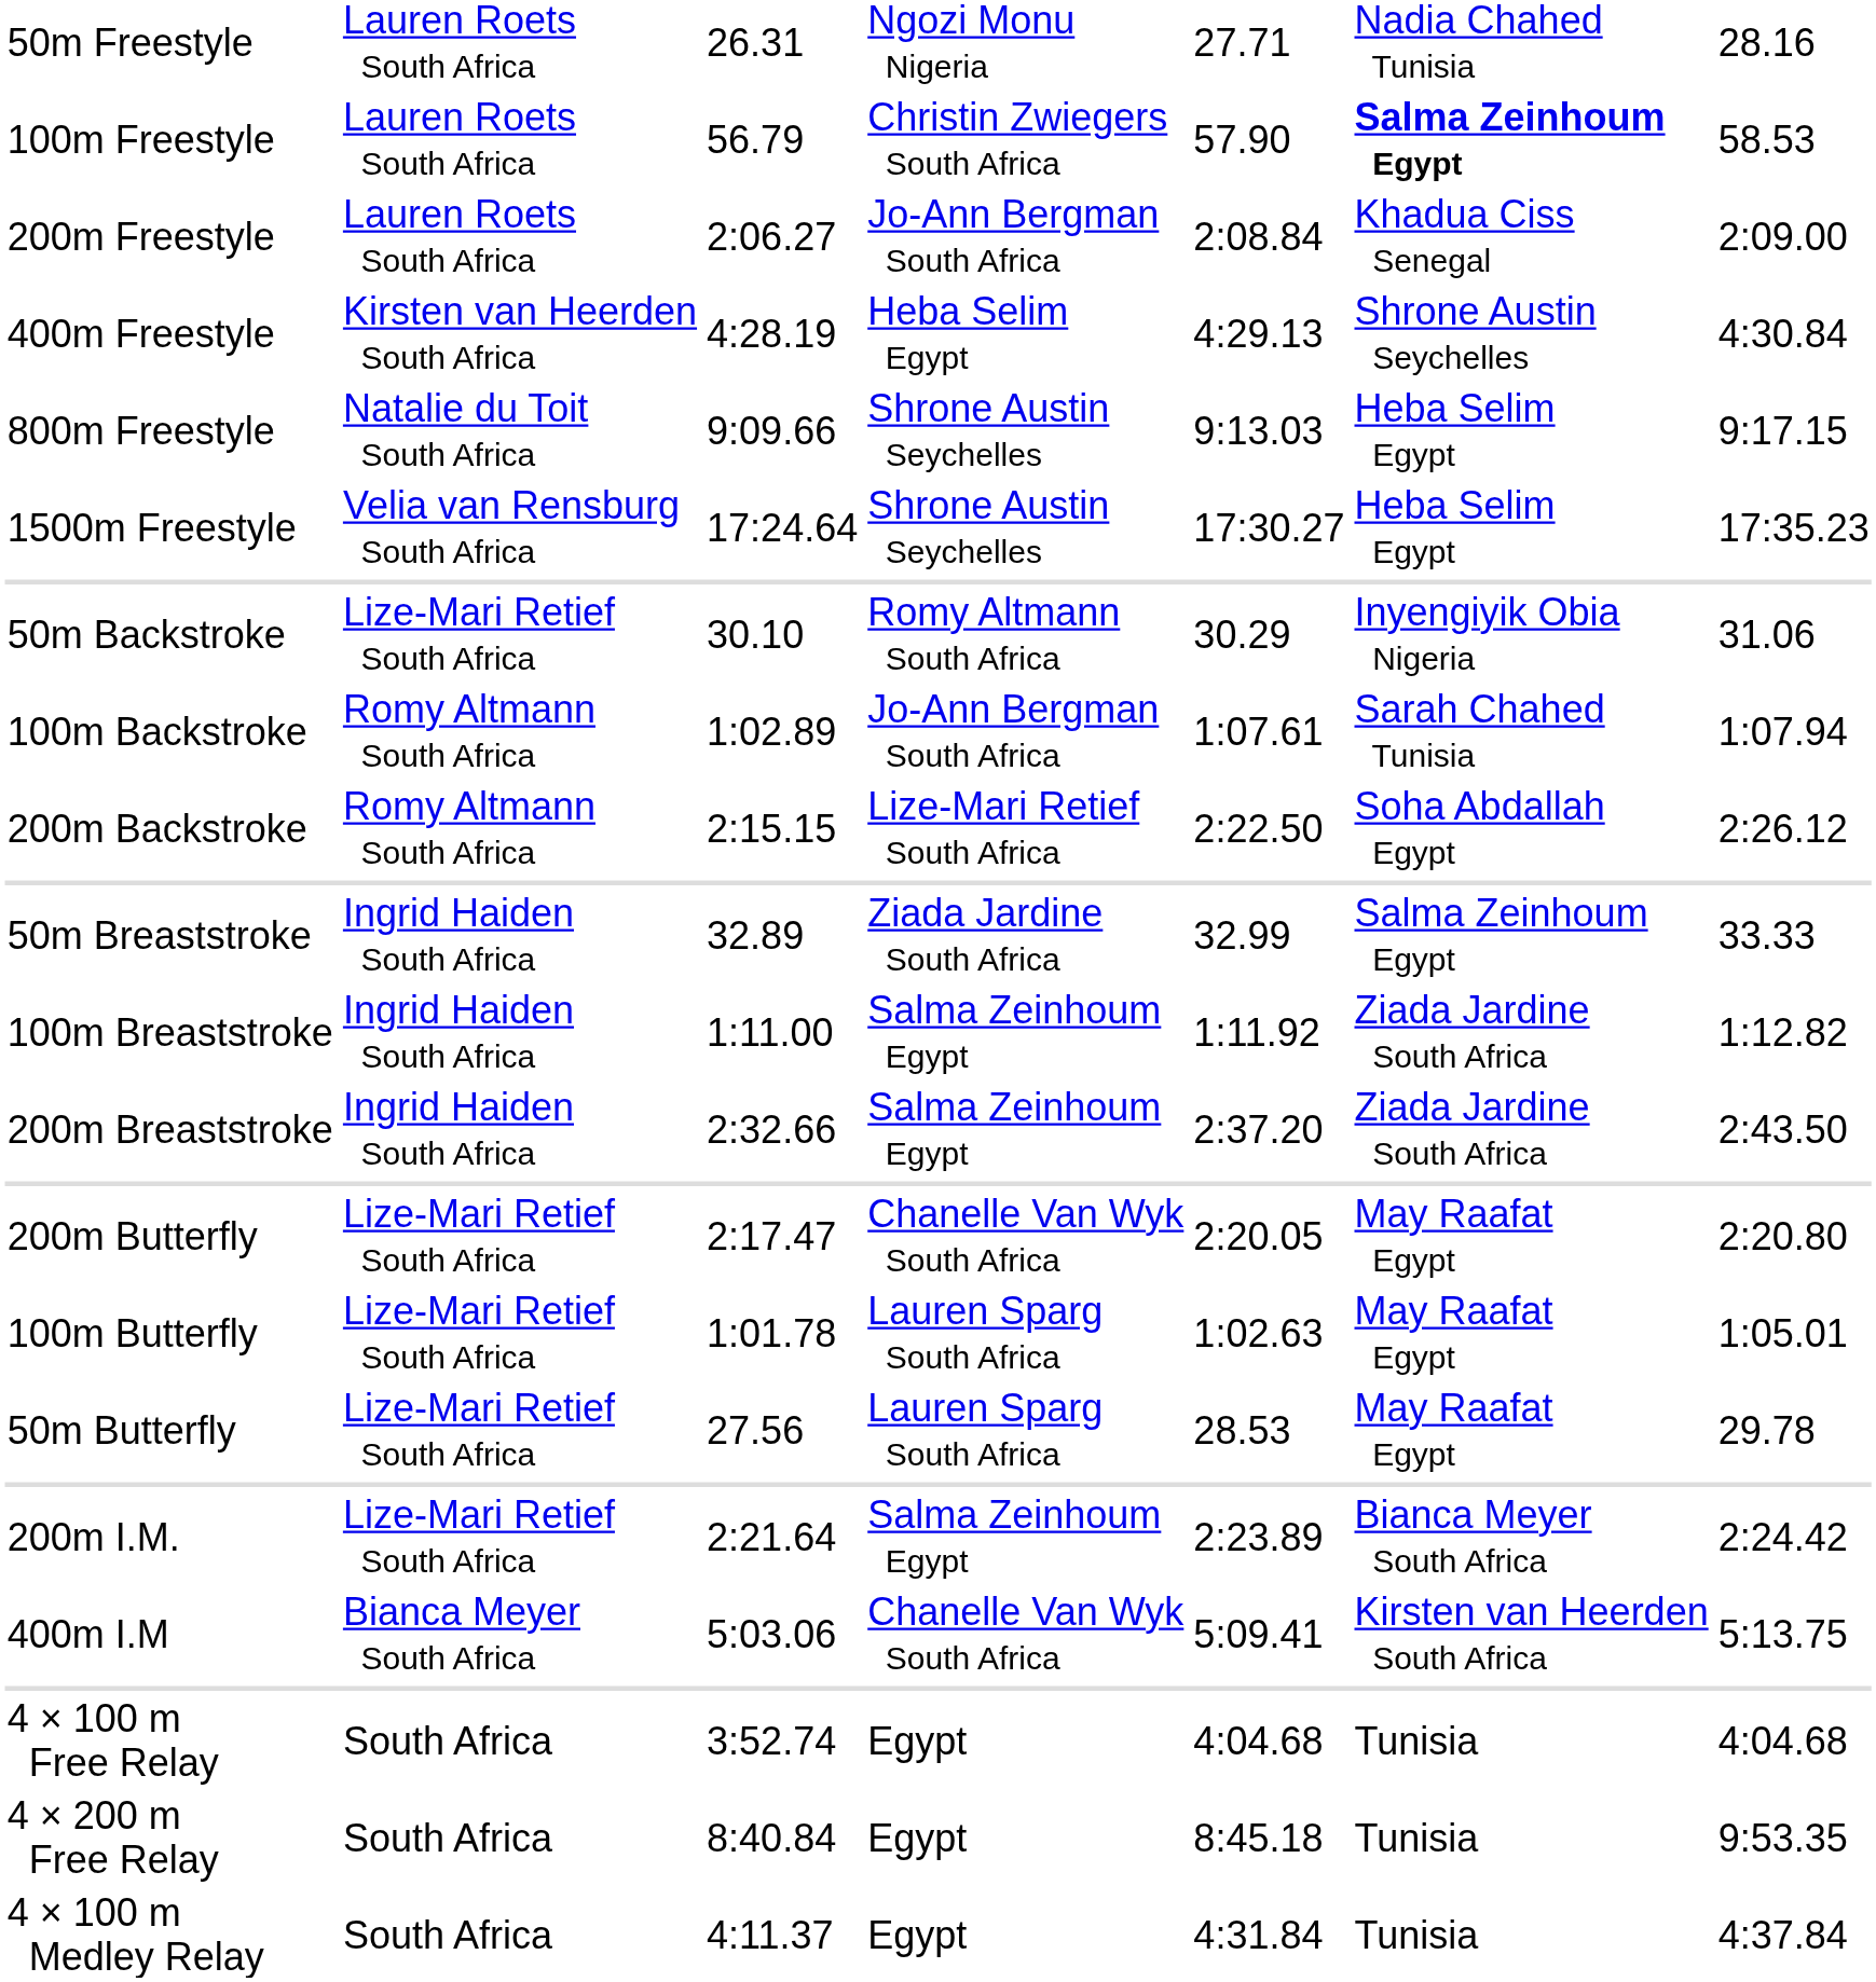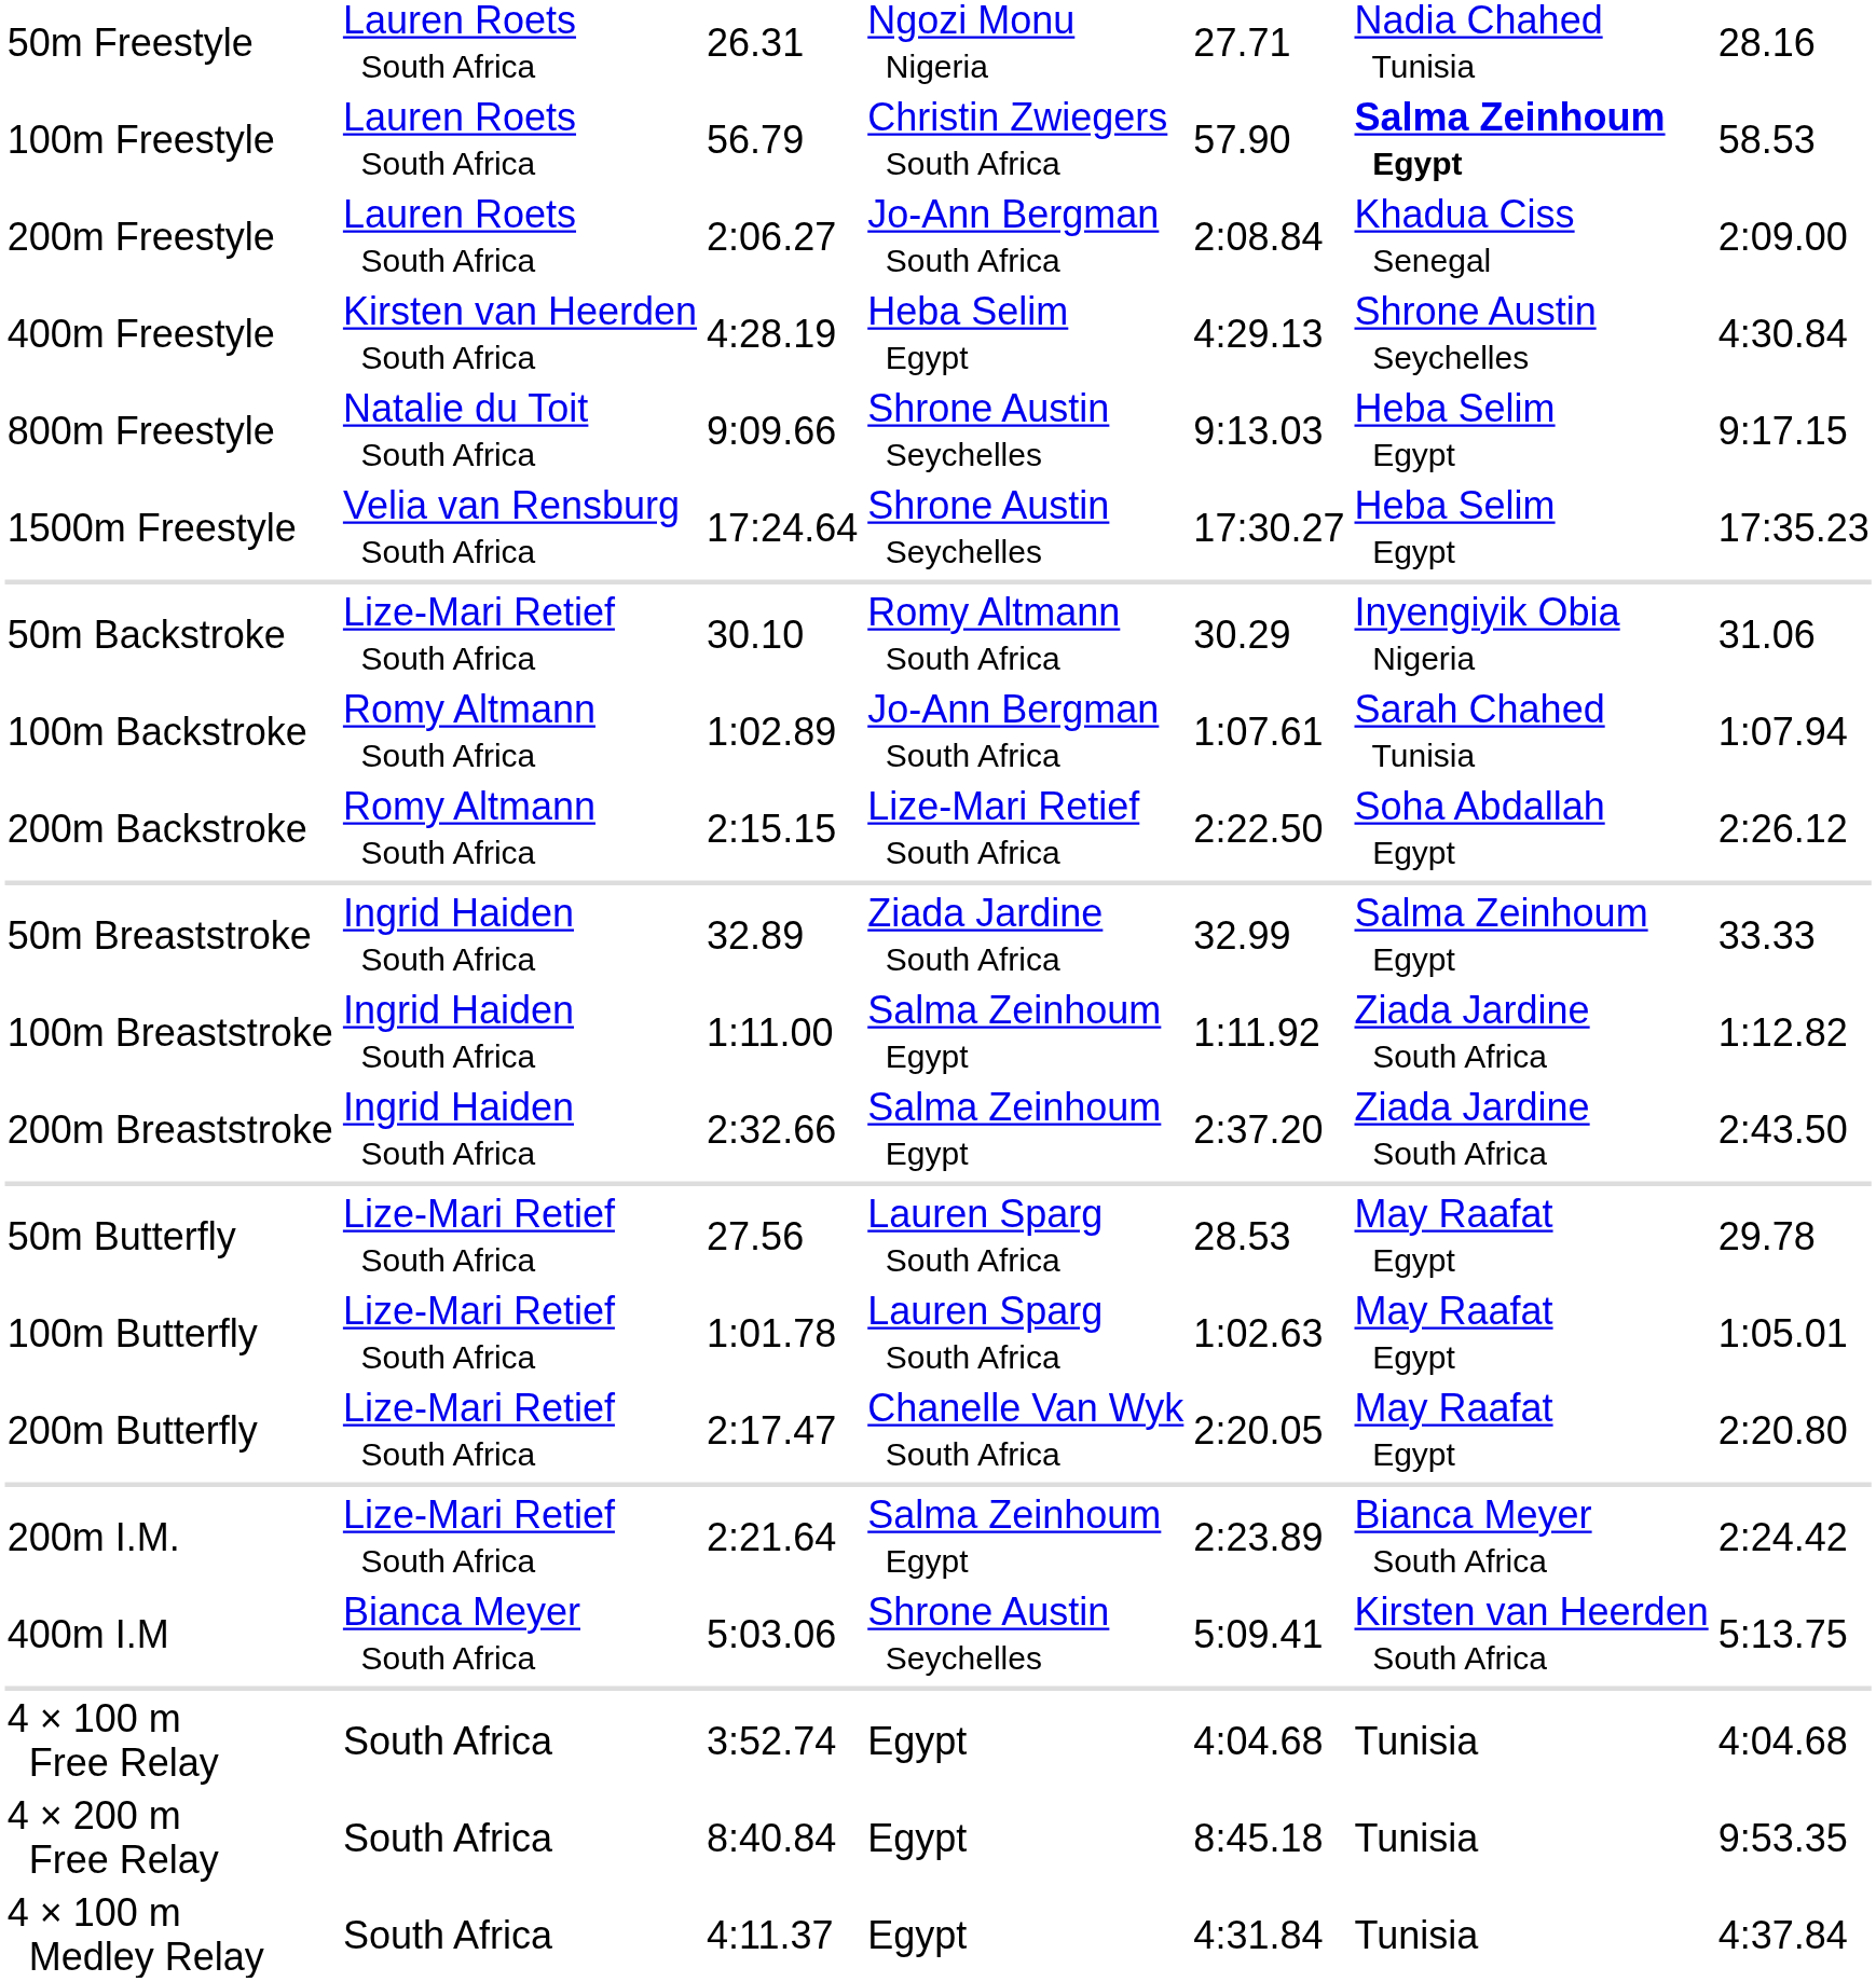 <table>
 <tr>
 <td>50m Freestyle</td>
 <td><a href='#'>Lauren Roets</a> <small><br>    South Africa</small></td>
 <td>26.31</td>
 <td><a href='#'>Ngozi Monu</a> <small><br>    Nigeria</small></td>
 <td>27.71</td>
 <td><a href='#'>Nadia Chahed</a> <small><br>    Tunisia</small></td>
 <td>28.16</td>
 </tr>
 <tr>
 <td>100m Freestyle</td>
 <td><a href='#'>Lauren Roets</a> <small><br>    South Africa</small></td>
 <td>56.79</td>
 <td><a href='#'>Christin Zwiegers</a> <small><br>    South Africa</small></td>
 <td>57.90</td>
 <td><strong><a href='#'>Salma Zeinhoum</a> <small><br>    Egypt</small></strong></td>
 <td>58.53</td>
 </tr>
 <tr>
 <td>200m Freestyle</td>
 <td><a href='#'>Lauren Roets</a> <small><br>    South Africa</small></td>
 <td>2:06.27</td>
 <td><a href='#'>Jo-Ann Bergman</a> <small><br>    South Africa</small></td>
 <td>2:08.84</td>
 <td><a href='#'>Khadua Ciss</a> <small><br>    Senegal</small></td>
 <td>2:09.00</td>
 </tr>
 <tr>
 <td>400m Freestyle</td>
 <td><a href='#'>Kirsten van Heerden</a> <small><br>    South Africa</small></td>
 <td>4:28.19</td>
 <td><a href='#'>Heba Selim</a> <small><br>    Egypt</small></td>
 <td>4:29.13</td>
 <td><a href='#'>Shrone Austin</a> <small><br>    Seychelles</small></td>
 <td>4:30.84</td>
 </tr>
 <tr>
 <td>800m Freestyle</td>
 <td><a href='#'>Natalie du Toit</a> <small><br>    South Africa</small></td>
 <td>9:09.66</td>
 <td><a href='#'>Shrone Austin</a> <small><br>    Seychelles</small></td>
 <td>9:13.03</td>
 <td><a href='#'>Heba Selim</a> <small><br>    Egypt</small></td>
 <td>9:17.15</td>
 </tr>
 <tr>
 <td>1500m Freestyle</td>
 <td><a href='#'>Velia van Rensburg</a> <small><br>    South Africa</small></td>
 <td>17:24.64</td>
 <td><a href='#'>Shrone Austin</a> <small><br>    Seychelles</small></td>
 <td>17:30.27</td>
 <td><a href='#'>Heba Selim</a> <small><br>    Egypt</small></td>
 <td>17:35.23</td>
 </tr>
 <tr bgcolor=#DDDDDD>
 <td colspan=7></td>
 </tr>
 <tr>
 <td>50m Backstroke</td>
 <td><a href='#'>Lize-Mari Retief</a> <small><br>    South Africa</small></td>
 <td>30.10</td>
 <td><a href='#'>Romy Altmann</a> <small><br>    South Africa</small></td>
 <td>30.29</td>
 <td><a href='#'>Inyengiyik Obia</a> <small><br>    Nigeria</small></td>
 <td>31.06</td>
 </tr>
 <tr>
 <td>100m Backstroke</td>
 <td><a href='#'>Romy Altmann</a> <small><br>    South Africa</small></td>
 <td>1:02.89</td>
 <td><a href='#'>Jo-Ann Bergman</a> <small><br>    South Africa</small></td>
 <td>1:07.61</td>
 <td><a href='#'>Sarah Chahed</a> <small><br>    Tunisia</small></td>
 <td>1:07.94</td>
 </tr>
 <tr>
 <td>200m Backstroke</td>
 <td><a href='#'>Romy Altmann</a> <small><br>    South Africa</small></td>
 <td>2:15.15</td>
 <td><a href='#'>Lize-Mari Retief</a> <small><br>    South Africa</small></td>
 <td>2:22.50</td>
 <td><a href='#'>Soha Abdallah</a> <small><br>    Egypt</small></td>
 <td>2:26.12</td>
 </tr>
 <tr bgcolor=#DDDDDD>
 <td colspan=7></td>
 </tr>
 <tr>
 <td>50m Breaststroke</td>
 <td><a href='#'>Ingrid Haiden</a> <small><br>    South Africa</small></td>
 <td>32.89</td>
 <td><a href='#'>Ziada Jardine</a> <small><br>    South Africa</small></td>
 <td>32.99</td>
 <td><a href='#'>Salma Zeinhoum</a> <small><br>    Egypt</small></td>
 <td>33.33</td>
 </tr>
 <tr>
 <td>100m Breaststroke</td>
 <td><a href='#'>Ingrid Haiden</a> <small><br>    South Africa</small></td>
 <td>1:11.00</td>
 <td><a href='#'>Salma Zeinhoum</a> <small><br>    Egypt</small></td>
 <td>1:11.92</td>
 <td><a href='#'>Ziada Jardine</a> <small><br>    South Africa</small></td>
 <td>1:12.82</td>
 </tr>
 <tr>
 <td>200m Breaststroke</td>
 <td><a href='#'>Ingrid Haiden</a> <small><br>    South Africa</small></td>
 <td>2:32.66</td>
 <td><a href='#'>Salma Zeinhoum</a> <small><br>    Egypt</small></td>
 <td>2:37.20</td>
 <td><a href='#'>Ziada Jardine</a> <small><br>    South Africa</small></td>
 <td>2:43.50</td>
 </tr>
 <tr bgcolor=#DDDDDD>
 <td colspan=7></td>
 </tr>
 <tr>
-<td>200m Butterfly</td>
+<td>50m Butterfly</td>
 <td><a href='#'>Lize-Mari Retief</a> <small><br>    South Africa</small></td>
-<td>2:17.47</td>
-<td><a href='#'>Chanelle Van Wyk</a> <small><br>    South Africa</small></td>
-<td>2:20.05</td>
+<td>27.56</td>
+<td><a href='#'>Lauren Sparg</a> <small><br>    South Africa</small></td>
+<td>28.53</td>
 <td><a href='#'>May Raafat</a> <small><br>    Egypt</small></td>
-<td>2:20.80</td>
+<td>29.78</td>
 </tr>
 <tr>
 <td>100m Butterfly</td>
 <td><a href='#'>Lize-Mari Retief</a> <small><br>    South Africa</small></td>
 <td>1:01.78</td>
 <td><a href='#'>Lauren Sparg</a> <small><br>    South Africa</small></td>
 <td>1:02.63</td>
 <td><a href='#'>May Raafat</a> <small><br>    Egypt</small></td>
 <td>1:05.01</td>
 </tr>
 <tr>
-<td>50m Butterfly</td>
+<td>200m Butterfly</td>
 <td><a href='#'>Lize-Mari Retief</a> <small><br>    South Africa</small></td>
-<td>27.56</td>
-<td><a href='#'>Lauren Sparg</a> <small><br>    South Africa</small></td>
-<td>28.53</td>
+<td>2:17.47</td>
+<td><a href='#'>Chanelle Van Wyk</a> <small><br>    South Africa</small></td>
+<td>2:20.05</td>
 <td><a href='#'>May Raafat</a> <small><br>    Egypt</small></td>
-<td>29.78</td>
+<td>2:20.80</td>
 </tr>
 <tr bgcolor=#DDDDDD>
 <td colspan=7></td>
 </tr>
 <tr>
 <td>200m I.M.</td>
 <td><a href='#'>Lize-Mari Retief</a> <small><br>    South Africa</small></td>
 <td>2:21.64</td>
 <td><a href='#'>Salma Zeinhoum</a> <small><br>    Egypt</small></td>
 <td>2:23.89</td>
 <td><a href='#'>Bianca Meyer</a> <small><br>    South Africa</small></td>
 <td>2:24.42</td>
 </tr>
 <tr>
 <td>400m I.M</td>
 <td><a href='#'>Bianca Meyer</a> <small><br>    South Africa</small></td>
 <td>5:03.06</td>
-<td><a href='#'>Chanelle Van Wyk</a> <small><br>    South Africa</small></td>
+<td><a href='#'>Shrone Austin</a> <small><br>    Seychelles</small></td>
 <td>5:09.41</td>
 <td><a href='#'>Kirsten van Heerden</a> <small><br>    South Africa</small></td>
 <td>5:13.75</td>
 </tr>
 <tr bgcolor=#DDDDDD>
 <td colspan=7></td>
 </tr>
 <tr>
 <td>4 × 100 m <br>  Free Relay</td>
 <td> South Africa</td>
 <td>3:52.74</td>
 <td> Egypt</td>
 <td>4:04.68</td>
 <td> Tunisia</td>
 <td>4:04.68</td>
 </tr>
 <tr>
 <td>4 × 200 m <br>  Free Relay</td>
 <td> South Africa</td>
 <td>8:40.84</td>
 <td> Egypt</td>
 <td>8:45.18</td>
 <td> Tunisia</td>
 <td>9:53.35</td>
 </tr>
 <tr>
 <td>4 × 100 m <br>  Medley Relay</td>
 <td> South Africa</td>
 <td>4:11.37</td>
 <td> Egypt</td>
 <td>4:31.84</td>
 <td> Tunisia</td>
 <td>4:37.84</td>
 </tr>
 <tr>
 </tr>
 </table>
